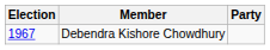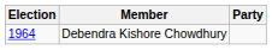 <table class="wikitable sortable">
 <tr>
 <th>Election</th>
 <th>Member</th>
 <th colspan=2>Party</th>
 </tr>
 <tr>
-<td><a href='#'>1967</a></td>
+<td><a href='#'>1964</a></td>
 <td>Debendra Kishore Chowdhury</td>
 <td></td>
 </tr>
 </table>
